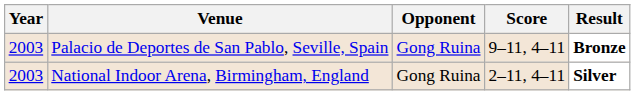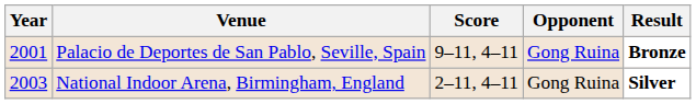 <table class="sortable wikitable" style="font-size: 90%;">
 <tr>
 <th>Year</th>
 <th>Venue</th>
+<th>Score</th>
 <th>Opponent</th>
-<th>Score</th>
 <th>Result</th>
 </tr>
 <tr style="background:#F3E6D7">
-<td align="center"><a href='#'>2003</a></td>
+<td align="center"><a href='#'>2001</a></td>
 <td align="left"><a href='#'>Palacio de Deportes de San Pablo</a>, <a href='#'>Seville, Spain</a></td>
+<td align="left">9–11, 4–11</td>
 <td align="left"> <a href='#'>Gong Ruina</a></td>
-<td align="left">9–11, 4–11</td>
 <td style="text-align:left; background:white"> <strong>Bronze</strong></td>
 </tr>
 <tr style="background:#F3E6D7">
 <td align="center"><a href='#'>2003</a></td>
 <td align="left"><a href='#'>National Indoor Arena</a>, <a href='#'>Birmingham, England</a></td>
+<td align="left">2–11, 4–11</td>
 <td align="left"> Gong Ruina</td>
-<td align="left">2–11, 4–11</td>
 <td style="text-align:left; background:white"> <strong>Silver</strong></td>
 </tr>
 </table>
